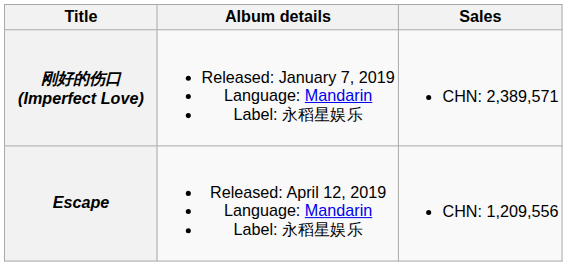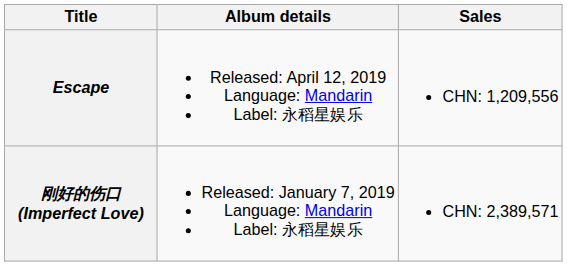 <table class="wikitable plainrowheaders" style="text-align:center;">
 <tr>
 <th scope="col" style="width:9em;">Title</th>
 <th scope="col">Album details</th>
 <th>Sales<br></th>
 </tr>
 <tr>
+<th scope="row"><em>Escape</em></th>
+<td><br><ul><li>Released: April 12, 2019</li><li>Language: <a href='#'>Mandarin</a></li><li>Label: 永稻星娱乐</li></ul></td>
+<td><br><ul><li>CHN: 1,209,556</li></ul></td>
+</tr>
+<tr>
 <th scope="row"><em>刚好的伤口 (Imperfect Love)</em></th>
 <td><br><ul><li>Released: January 7, 2019</li><li>Language: <a href='#'>Mandarin</a></li><li>Label: 永稻星娱乐</li></ul></td>
 <td><br><ul><li>CHN: 2,389,571</li></ul></td>
 </tr>
-<tr>
-<th scope="row"><em>Escape</em></th>
-<td><br><ul><li>Released: April 12, 2019</li><li>Language: <a href='#'>Mandarin</a></li><li>Label: 永稻星娱乐</li></ul></td>
-<td><br><ul><li>CHN: 1,209,556</li></ul></td>
-</tr>
 </table>
